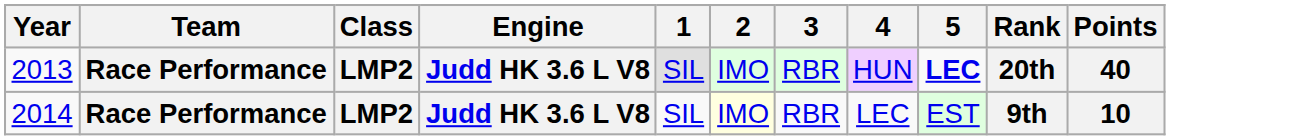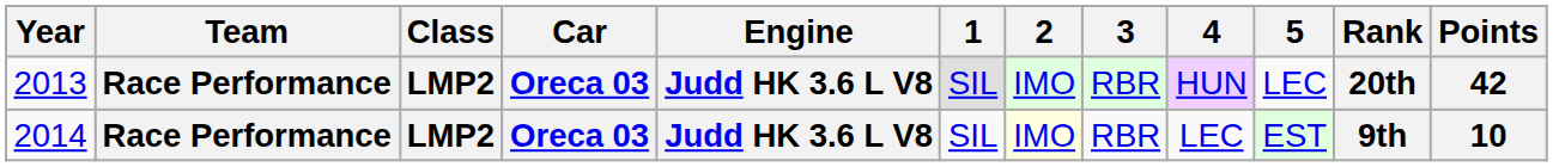 <table class="wikitable" style="text-align:center; font-size:85%">
 <tr>
 <th>Year</th>
 <th>Team</th>
 <th>Class</th>
+<th>Car</th>
 <th>Engine</th>
 <th>1</th>
 <th>2</th>
 <th>3</th>
 <th>4</th>
 <th>5</th>
 <th>Rank</th>
 <th>Points</th>
 </tr>
 <tr>
 <td><a href='#'>2013</a></td>
 <th nowrap>Race Performance</th>
 <th>LMP2</th>
+<th nowrap><a href='#'>Oreca 03</a></th>
 <th nowrap><a href='#'>Judd</a> HK 3.6 L V8</th>
 <td style="background:#DFDFDF;"><a href='#'>SIL</a><br></td>
 <td style="background:#DFFFDF;"><a href='#'>IMO</a><br></td>
 <td style="background:#DFFFDF;"><a href='#'>RBR</a><br></td>
 <td style="background:#EFCFFF;"><a href='#'>HUN</a><br></td>
-<td><strong><a href='#'>LEC</a></strong></td>
+<td><a href='#'>LEC</a></td>
 <th>20th</th>
-<th>40</th>
+<th>42</th>
 </tr>
 <tr>
 <td><a href='#'>2014</a></td>
 <th nowrap>Race Performance</th>
 <th>LMP2</th>
+<th nowrap><a href='#'>Oreca 03</a></th>
 <th nowrap><a href='#'>Judd</a> HK 3.6 L V8</th>
 <td><a href='#'>SIL</a></td>
 <td style="background: lightyellow;"><a href='#'>IMO</a></td>
 <td><a href='#'>RBR</a></td>
 <td><a href='#'>LEC</a></td>
 <td style="background:#DFFFDF;"><a href='#'>EST</a><br></td>
 <th>9th</th>
 <th>10</th>
 </tr>
 </table>
